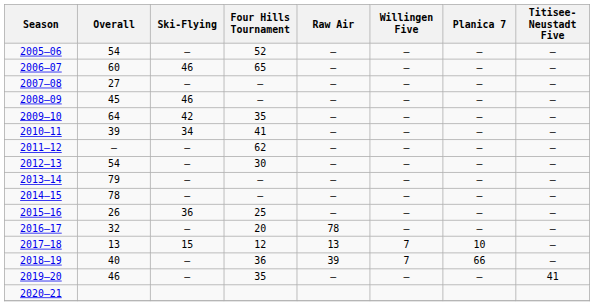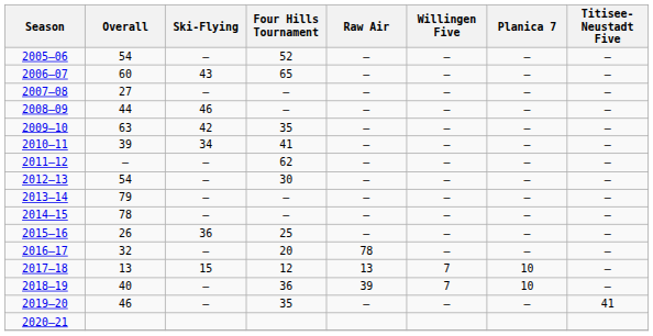 <table class="wikitable">
 <tr class="hintergrundfarbe5">
 <th width="90">Season</th>
 <th width="90">Overall</th>
 <th width="90">Ski-Flying</th>
 <th width="90">Four Hills<br>Tournament</th>
 <th width="90">Raw Air</th>
 <th width="90">Willingen Five</th>
 <th width="90">Planica 7</th>
 <th width="90">Titisee-Neustadt Five</th>
 </tr>
 <tr>
 <td align=center><a href='#'>2005–06</a></td>
 <td align=center>54</td>
 <td align=center>–</td>
 <td align=center>52</td>
 <td align=center>–</td>
 <td align=center>–</td>
 <td align=center>–</td>
 <td align=center>—</td>
 </tr>
 <tr>
 <td align=center><a href='#'>2006–07</a></td>
 <td align=center>60</td>
-<td align=center>46</td>
+<td align=center>43</td>
 <td align=center>65</td>
 <td align=center>–</td>
 <td align=center>–</td>
 <td align=center>–</td>
 <td align=center>—</td>
 </tr>
 <tr>
 <td align=center><a href='#'>2007–08</a></td>
 <td align=center>27</td>
 <td align=center>–</td>
 <td align=center>–</td>
 <td align=center>–</td>
 <td align=center>–</td>
 <td align=center>–</td>
 <td align=center>—</td>
 </tr>
 <tr>
 <td align=center><a href='#'>2008–09</a></td>
-<td align=center>45</td>
+<td align=center>44</td>
 <td align=center>46</td>
 <td align=center>–</td>
 <td align=center>–</td>
 <td align=center>–</td>
 <td align=center>–</td>
 <td align=center>—</td>
 </tr>
 <tr>
 <td align=center><a href='#'>2009–10</a></td>
-<td align=center>64</td>
+<td align=center>63</td>
 <td align=center>42</td>
 <td align=center>35</td>
 <td align=center>–</td>
 <td align=center>–</td>
 <td align=center>–</td>
 <td align=center>—</td>
 </tr>
 <tr>
 <td align=center><a href='#'>2010–11</a></td>
 <td align=center>39</td>
 <td align=center>34</td>
 <td align=center>41</td>
 <td align=center>–</td>
 <td align=center>–</td>
 <td align=center>–</td>
 <td align=center>—</td>
 </tr>
 <tr>
 <td align=center><a href='#'>2011–12</a></td>
 <td align=center>–</td>
 <td align=center>–</td>
 <td align=center>62</td>
 <td align=center>–</td>
 <td align=center>–</td>
 <td align=center>–</td>
 <td align=center>—</td>
 </tr>
 <tr>
 <td align=center><a href='#'>2012–13</a></td>
 <td align=center>54</td>
 <td align=center>–</td>
 <td align=center>30</td>
 <td align=center>–</td>
 <td align=center>–</td>
 <td align=center>–</td>
 <td align=center>—</td>
 </tr>
 <tr>
 <td align=center><a href='#'>2013–14</a></td>
 <td align=center>79</td>
 <td align=center>–</td>
 <td align=center>–</td>
 <td align=center>–</td>
 <td align=center>–</td>
 <td align=center>–</td>
 <td align=center>—</td>
 </tr>
 <tr>
 <td align=center><a href='#'>2014–15</a></td>
 <td align=center>78</td>
 <td align=center>–</td>
 <td align=center>–</td>
 <td align=center>–</td>
 <td align=center>–</td>
 <td align=center>—</td>
 <td align=center>–</td>
 </tr>
 <tr>
 <td align=center><a href='#'>2015–16</a></td>
 <td align=center>26</td>
 <td align=center>36</td>
 <td align=center>25</td>
 <td align=center>–</td>
 <td align=center>—</td>
 <td align=center>–</td>
 <td align=center>–</td>
 </tr>
 <tr>
 <td align=center><a href='#'>2016–17</a></td>
 <td align=center>32</td>
 <td align=center>–</td>
 <td align=center>20</td>
 <td align=center>78</td>
 <td align=center>–</td>
 <td align=center>–</td>
 <td align=center>—</td>
 </tr>
 <tr>
 <td align=center><a href='#'>2017–18</a></td>
 <td align=center>13</td>
 <td align=center>15</td>
 <td align=center>12</td>
 <td align=center>13</td>
 <td align=center>7</td>
 <td align=center>10</td>
 <td align=center>—</td>
 </tr>
 <tr>
 <td align=center><a href='#'>2018–19</a></td>
 <td align=center>40</td>
 <td align=center>—</td>
 <td align=center>36</td>
 <td align=center>39</td>
 <td align=center>7</td>
-<td align=center>66</td>
+<td align=center>10</td>
 <td align=center>—</td>
 </tr>
 <tr>
 <td align=center><a href='#'>2019–20</a></td>
 <td align=center>46</td>
 <td align=center>—</td>
 <td align=center>35</td>
 <td align=center>—</td>
 <td align=center>—</td>
 <td align=center>—</td>
 <td align=center>41</td>
 </tr>
 <tr>
 <td align=center><a href='#'>2020–21</a></td>
 <td align=center></td>
 <td align=center></td>
 <td align=center></td>
 <td align=center></td>
 <td align=center></td>
 <td align=center></td>
 <td align=center></td>
 </tr>
 <tr>
 </tr>
 </table>
